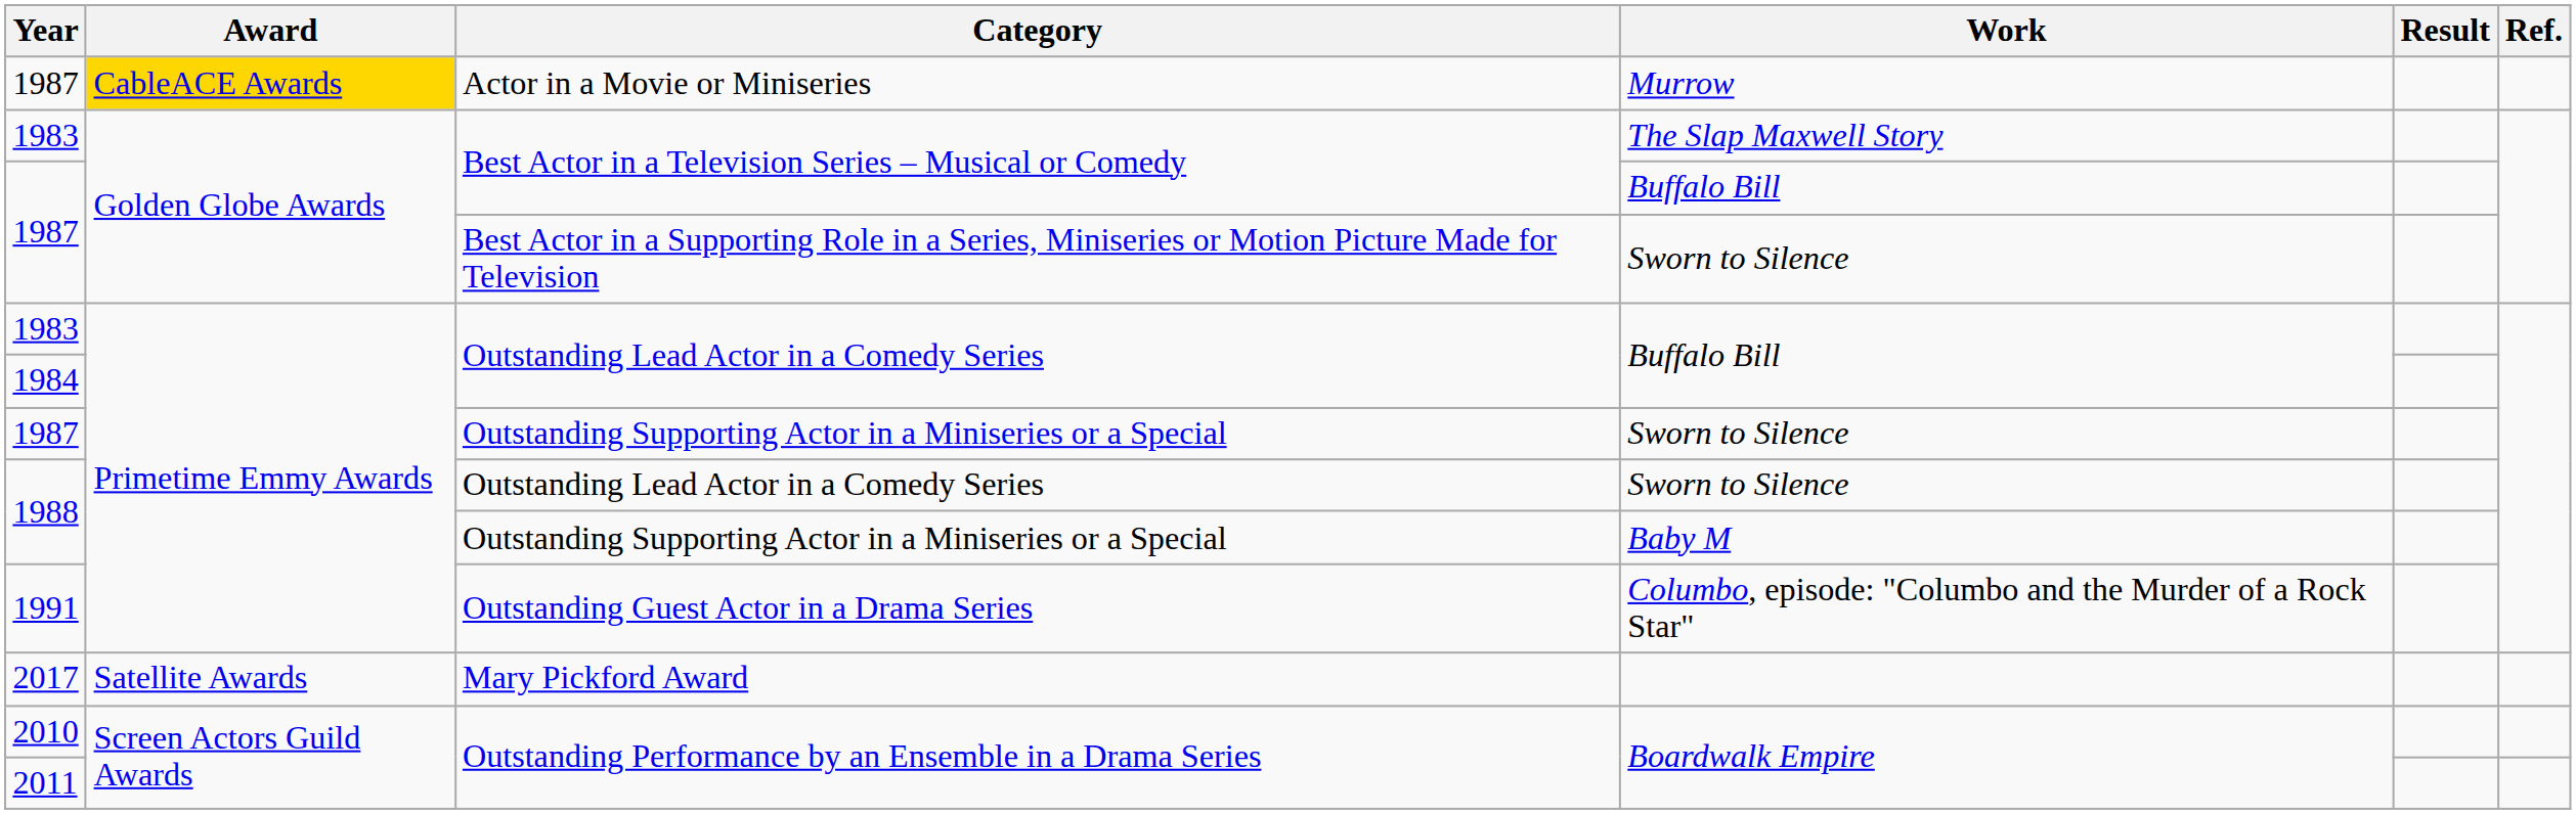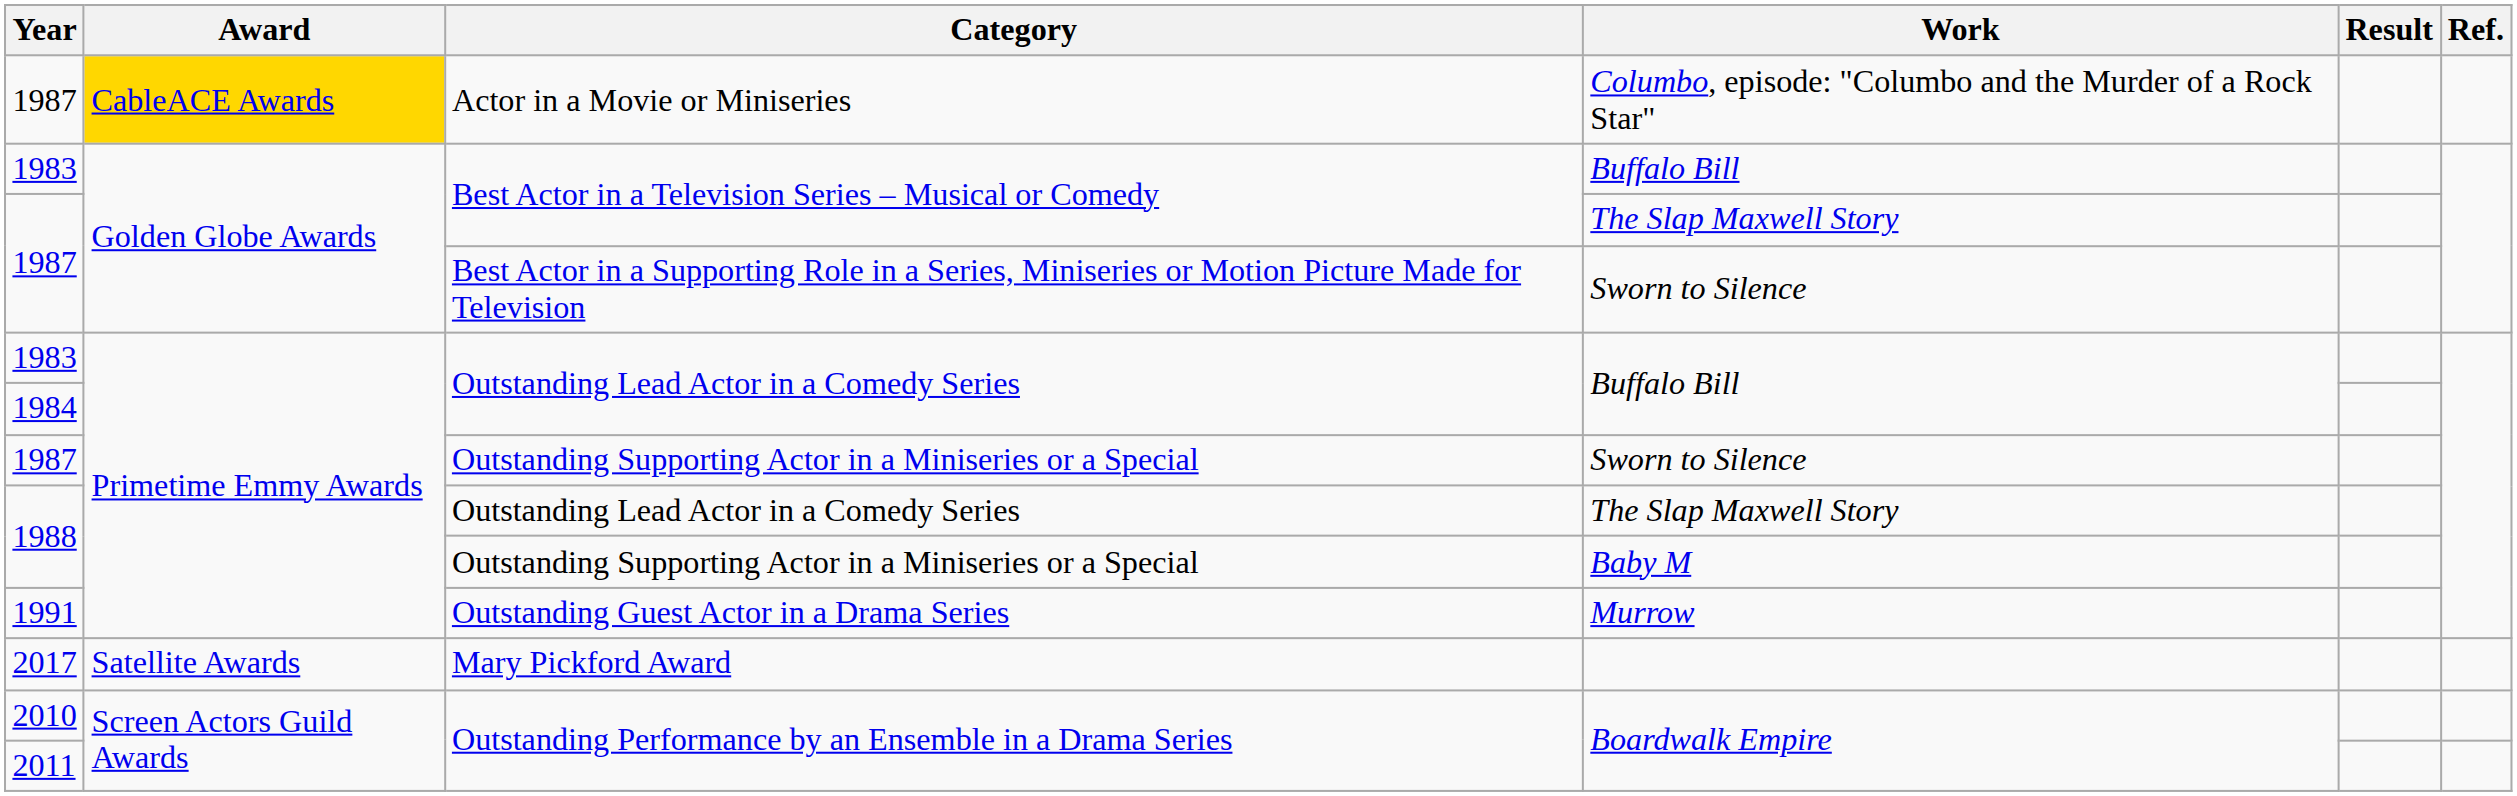 <table class="wikitable sortable plainrowheaders">
 <tr>
 <th>Year</th>
 <th>Award</th>
 <th>Category</th>
 <th>Work</th>
 <th>Result</th>
 <th>Ref.</th>
 </tr>
 <tr>
 <td>1987</td>
 <td style="background: gold;"><a href='#'>CableACE Awards</a></td>
 <td>Actor in a Movie or Miniseries</td>
-<td><em><a href='#'>Murrow</a></em></td>
+<td><em><a href='#'>Columbo</a></em>, episode: "Columbo and the Murder of a Rock Star"</td>
 <td></td>
 <td align="center"></td>
 </tr>
 <tr>
 <td><a href='#'>1983</a></td>
 <td rowspan="3"><a href='#'>Golden Globe Awards</a></td>
 <td rowspan="2"><a href='#'>Best Actor in a Television Series – Musical or Comedy</a></td>
-<td><em><a href='#'>The Slap Maxwell Story</a></em></td>
+<td><em><a href='#'>Buffalo Bill</a></em></td>
 <td></td>
 <td align="center" rowspan="3"></td>
 </tr>
 <tr>
 <td rowspan="2"><a href='#'>1987</a></td>
-<td><em><a href='#'>Buffalo Bill</a></em></td>
+<td><em><a href='#'>The Slap Maxwell Story</a></em></td>
 <td></td>
 </tr>
 <tr>
 <td><a href='#'>Best Actor in a Supporting Role in a Series, Miniseries or Motion Picture Made for Television</a></td>
 <td><em>Sworn to Silence</em></td>
 <td></td>
 </tr>
 <tr>
 <td><a href='#'>1983</a></td>
 <td rowspan="6"><a href='#'>Primetime Emmy Awards</a></td>
 <td rowspan="2"><a href='#'>Outstanding Lead Actor in a Comedy Series</a></td>
 <td rowspan="2"><em>Buffalo Bill</em></td>
 <td></td>
 <td align="center" rowspan="6"></td>
 </tr>
 <tr>
 <td><a href='#'>1984</a></td>
 <td></td>
 </tr>
 <tr>
 <td><a href='#'>1987</a></td>
 <td><a href='#'>Outstanding Supporting Actor in a Miniseries or a Special</a></td>
 <td><em>Sworn to Silence</em></td>
 <td></td>
 </tr>
 <tr>
 <td rowspan="2"><a href='#'>1988</a></td>
 <td>Outstanding Lead Actor in a Comedy Series</td>
-<td><em>Sworn to Silence</em></td>
+<td><em>The Slap Maxwell Story</em></td>
 <td></td>
 </tr>
 <tr>
 <td>Outstanding Supporting Actor in a Miniseries or a Special</td>
 <td><em><a href='#'>Baby M</a></em></td>
 <td></td>
 </tr>
 <tr>
 <td><a href='#'>1991</a></td>
 <td><a href='#'>Outstanding Guest Actor in a Drama Series</a></td>
-<td><em><a href='#'>Columbo</a></em>, episode: "Columbo and the Murder of a Rock Star"</td>
+<td><em><a href='#'>Murrow</a></em></td>
 <td></td>
 </tr>
 <tr>
 <td><a href='#'>2017</a></td>
 <td><a href='#'>Satellite Awards</a></td>
 <td><a href='#'>Mary Pickford Award</a></td>
 <td></td>
 <td></td>
 <td align="center"></td>
 </tr>
 <tr>
 <td><a href='#'>2010</a></td>
 <td rowspan="2"><a href='#'>Screen Actors Guild Awards</a></td>
 <td rowspan="2"><a href='#'>Outstanding Performance by an Ensemble in a Drama Series</a></td>
 <td rowspan="2"><em><a href='#'>Boardwalk Empire</a></em></td>
 <td></td>
 <td align="center"></td>
 </tr>
 <tr>
 <td><a href='#'>2011</a></td>
 <td></td>
 <td align="center"></td>
 </tr>
 </table>
